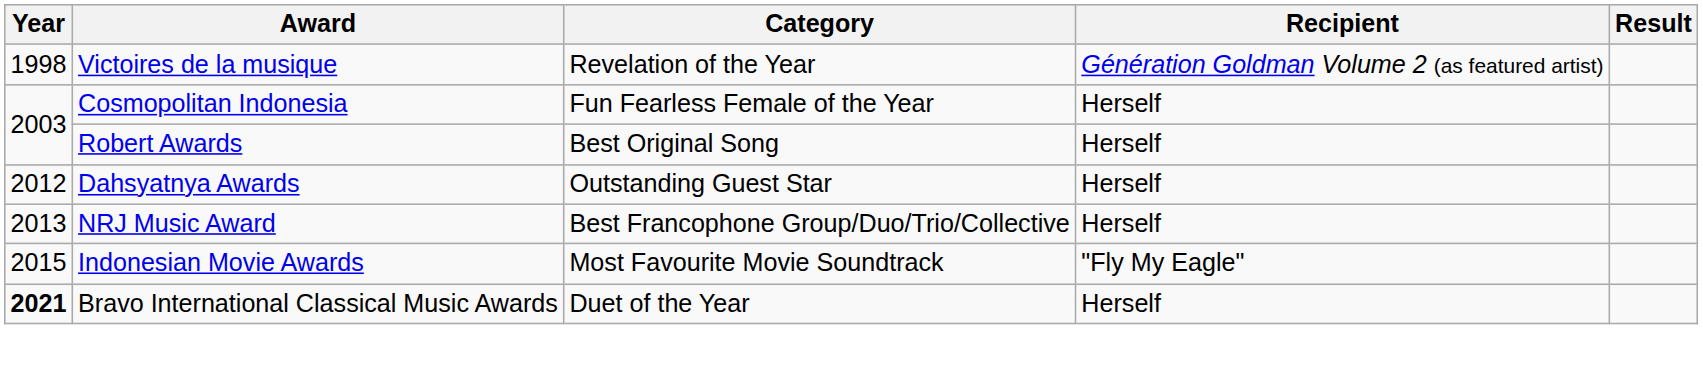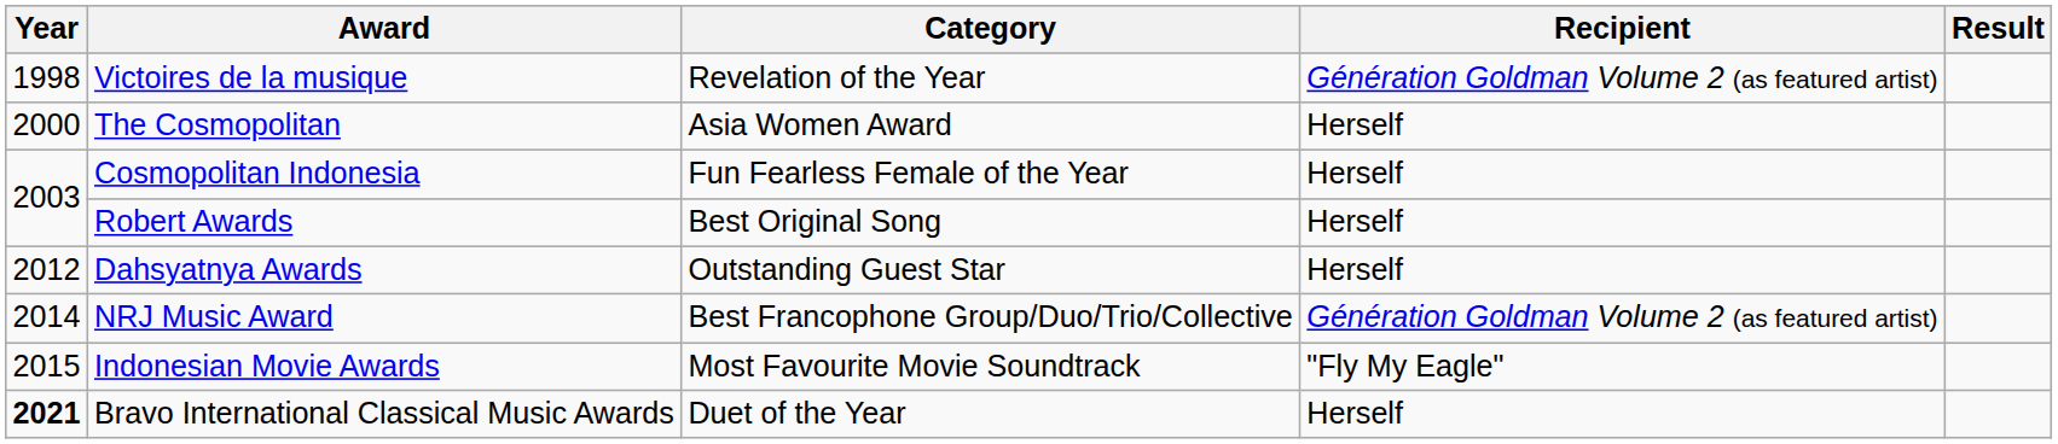 <table class="wikitable sortable">
 <tr>
 <th>Year</th>
 <th>Award</th>
 <th>Category</th>
 <th>Recipient</th>
 <th>Result</th>
 </tr>
 <tr>
 <td>1998</td>
 <td><a href='#'>Victoires de la musique</a></td>
 <td>Revelation of the Year</td>
 <td><em><a href='#'>Génération Goldman</a> Volume 2</em> <small>(as featured artist)</small></td>
+<td></td>
+</tr>
+<tr>
+<td>2000</td>
+<td><a href='#'>The Cosmopolitan</a></td>
+<td>Asia Women Award</td>
+<td>Herself</td>
 <td></td>
 </tr>
 <tr>
 <td rowspan="2">2003</td>
 <td><a href='#'>Cosmopolitan Indonesia</a></td>
 <td>Fun Fearless Female of the Year</td>
 <td>Herself</td>
 <td></td>
 </tr>
 <tr>
 <td><a href='#'>Robert Awards</a></td>
 <td>Best Original Song</td>
 <td>Herself</td>
 <td></td>
 </tr>
 <tr>
 <td>2012</td>
 <td><a href='#'>Dahsyatnya Awards</a></td>
 <td>Outstanding Guest Star</td>
 <td>Herself</td>
 <td></td>
 </tr>
 <tr>
-<td>2013</td>
+<td>2014</td>
 <td><a href='#'>NRJ Music Award</a></td>
 <td>Best Francophone Group/Duo/Trio/Collective</td>
-<td>Herself</td>
+<td><em><a href='#'>Génération Goldman</a> Volume 2</em> <small>(as featured artist)</small></td>
 <td></td>
 </tr>
 <tr>
 <td>2015</td>
 <td><a href='#'>Indonesian Movie Awards</a></td>
 <td>Most Favourite Movie Soundtrack</td>
 <td>"Fly My Eagle"</td>
 <td></td>
 </tr>
 <tr>
 <td><strong>2021</strong></td>
 <td>Bravo International Classical Music Awards</td>
 <td>Duet of the Year</td>
 <td Herself>Herself</td>
 <td></td>
 </tr>
 </table>
